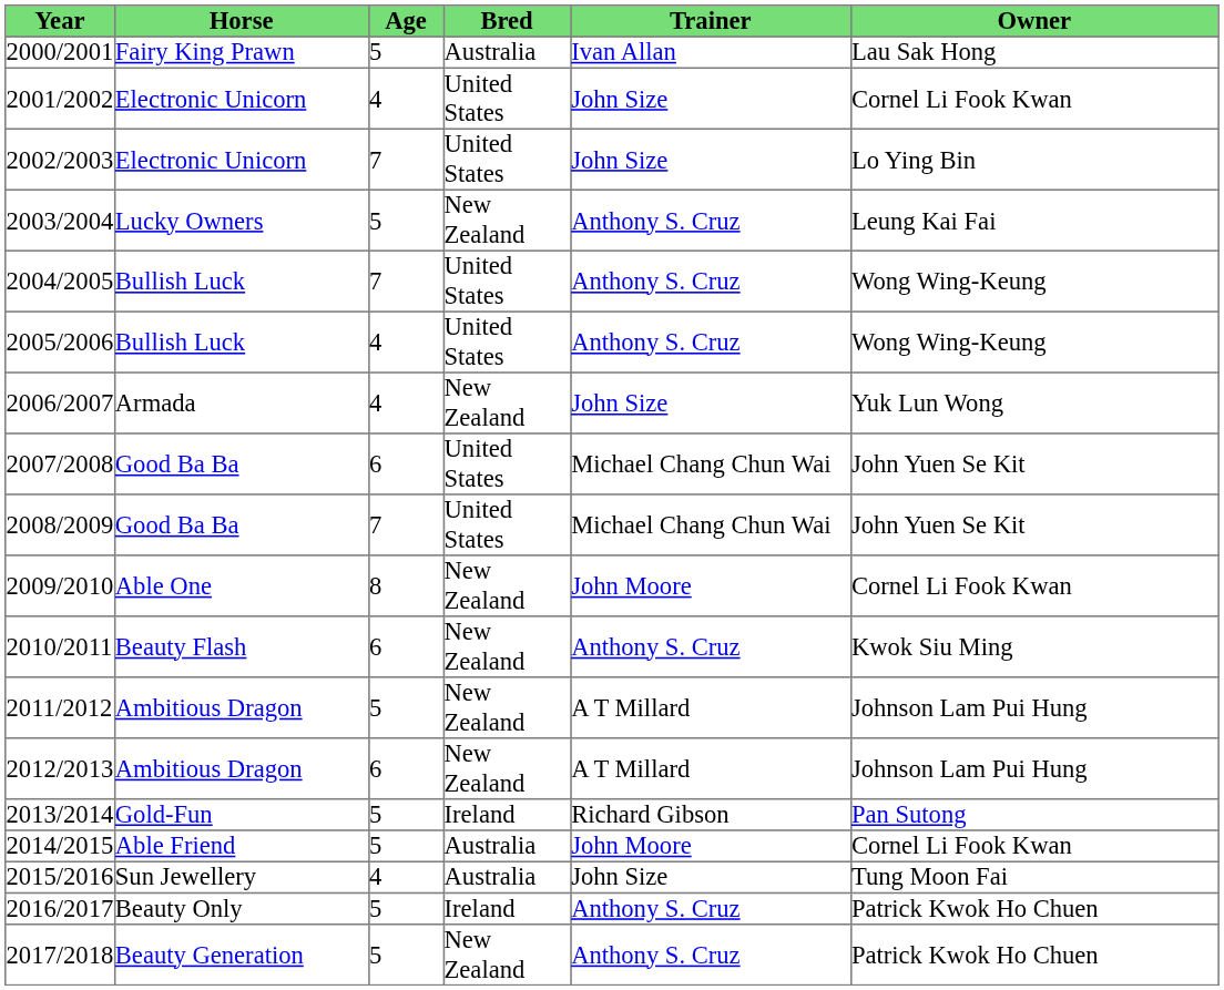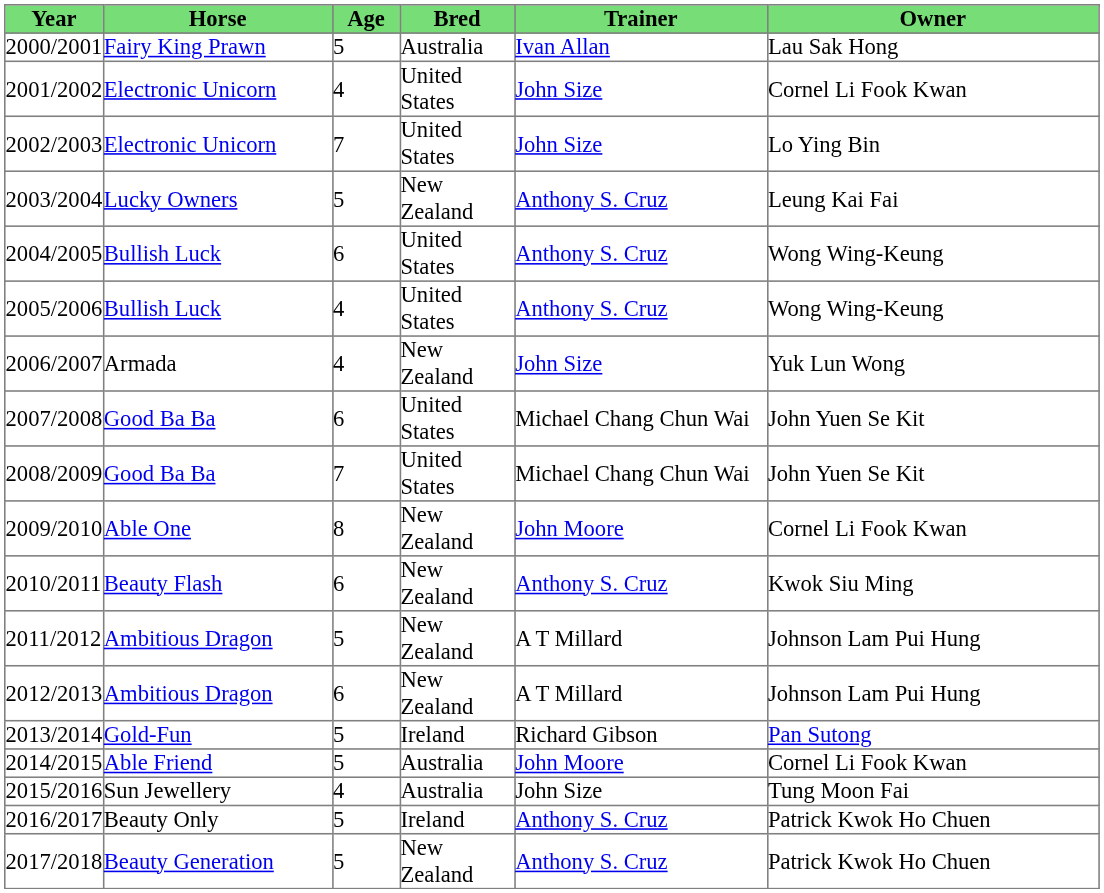 <table class = "sortable" | border="1" cellpadding="0" style="border-collapse: collapse; font-size:90%">
 <tr bgcolor="#77dd77" align="center">
 <th width="42px"><strong>Year</strong><br></th>
 <th width="145px"><strong>Horse</strong><br></th>
 <th width="42px"><strong>Age</strong></th>
 <th width="72px"><strong>Bred</strong></th>
 <th width="160px"><strong>Trainer</strong><br></th>
 <th width="210px"><strong>Owner</strong><br></th>
 </tr>
 <tr>
 <td>2000/2001</td>
 <td><a href='#'>Fairy King Prawn</a></td>
 <td>5</td>
 <td>Australia</td>
 <td><a href='#'>Ivan Allan</a></td>
 <td>Lau Sak Hong</td>
 </tr>
 <tr>
 <td>2001/2002</td>
 <td><a href='#'>Electronic Unicorn</a></td>
 <td>4</td>
 <td>United States</td>
 <td><a href='#'>John Size</a></td>
 <td>Cornel Li Fook Kwan</td>
 </tr>
 <tr>
 <td>2002/2003</td>
 <td><a href='#'>Electronic Unicorn</a></td>
 <td>7</td>
 <td>United States</td>
 <td><a href='#'>John Size</a></td>
 <td>Lo Ying Bin</td>
 </tr>
 <tr>
 <td>2003/2004</td>
 <td><a href='#'>Lucky Owners</a></td>
 <td>5</td>
 <td>New Zealand</td>
 <td><a href='#'>Anthony S. Cruz</a></td>
 <td>Leung Kai Fai</td>
 </tr>
 <tr>
 <td>2004/2005</td>
 <td><a href='#'>Bullish Luck</a></td>
-<td>7</td>
+<td>6</td>
 <td>United States</td>
 <td><a href='#'>Anthony S. Cruz</a></td>
 <td>Wong Wing-Keung</td>
 </tr>
 <tr>
 <td>2005/2006</td>
 <td><a href='#'>Bullish Luck</a></td>
 <td>4</td>
 <td>United States</td>
 <td><a href='#'>Anthony S. Cruz</a></td>
 <td>Wong Wing-Keung</td>
 </tr>
 <tr>
 <td>2006/2007</td>
 <td>Armada</td>
 <td>4</td>
 <td>New Zealand</td>
 <td><a href='#'>John Size</a></td>
 <td>Yuk Lun Wong</td>
 </tr>
 <tr>
 <td>2007/2008</td>
 <td><a href='#'>Good Ba Ba</a></td>
 <td>6</td>
 <td>United States</td>
 <td>Michael Chang Chun Wai</td>
 <td>John Yuen Se Kit</td>
 </tr>
 <tr>
 <td>2008/2009</td>
 <td><a href='#'>Good Ba Ba</a></td>
 <td>7</td>
 <td>United States</td>
 <td>Michael Chang Chun Wai</td>
 <td>John Yuen Se Kit</td>
 </tr>
 <tr>
 <td>2009/2010</td>
 <td><a href='#'>Able One</a></td>
 <td>8</td>
 <td>New Zealand</td>
 <td><a href='#'>John Moore</a></td>
 <td>Cornel Li Fook Kwan</td>
 </tr>
 <tr>
 <td>2010/2011</td>
 <td><a href='#'>Beauty Flash</a></td>
 <td>6</td>
 <td>New Zealand</td>
 <td><a href='#'>Anthony S. Cruz</a></td>
 <td>Kwok Siu Ming</td>
 </tr>
 <tr>
 <td>2011/2012</td>
 <td><a href='#'>Ambitious Dragon</a></td>
 <td>5</td>
 <td>New Zealand</td>
 <td>A T Millard</td>
 <td>Johnson Lam Pui Hung</td>
 </tr>
 <tr>
 <td>2012/2013</td>
 <td><a href='#'>Ambitious Dragon</a></td>
 <td>6</td>
 <td>New Zealand</td>
 <td>A T Millard</td>
 <td>Johnson Lam Pui Hung</td>
 </tr>
 <tr>
 <td>2013/2014</td>
 <td><a href='#'>Gold-Fun</a></td>
 <td>5</td>
 <td>Ireland</td>
 <td>Richard Gibson</td>
 <td><a href='#'>Pan Sutong</a></td>
 </tr>
 <tr>
 <td>2014/2015</td>
 <td><a href='#'>Able Friend</a></td>
 <td>5</td>
 <td>Australia</td>
 <td><a href='#'>John Moore</a></td>
 <td>Cornel Li Fook Kwan</td>
 </tr>
 <tr>
 <td>2015/2016</td>
 <td>Sun Jewellery</td>
 <td>4</td>
 <td>Australia</td>
 <td>John Size</td>
 <td>Tung Moon Fai</td>
 </tr>
 <tr>
 <td>2016/2017</td>
 <td>Beauty Only</td>
 <td>5</td>
 <td>Ireland</td>
 <td><a href='#'>Anthony S. Cruz</a></td>
 <td>Patrick Kwok Ho Chuen</td>
 </tr>
 <tr>
 <td>2017/2018</td>
 <td><a href='#'>Beauty Generation</a></td>
 <td>5</td>
 <td>New Zealand</td>
 <td><a href='#'>Anthony S. Cruz</a></td>
 <td>Patrick Kwok Ho Chuen</td>
 </tr>
 <tr>
 </tr>
 </table>
